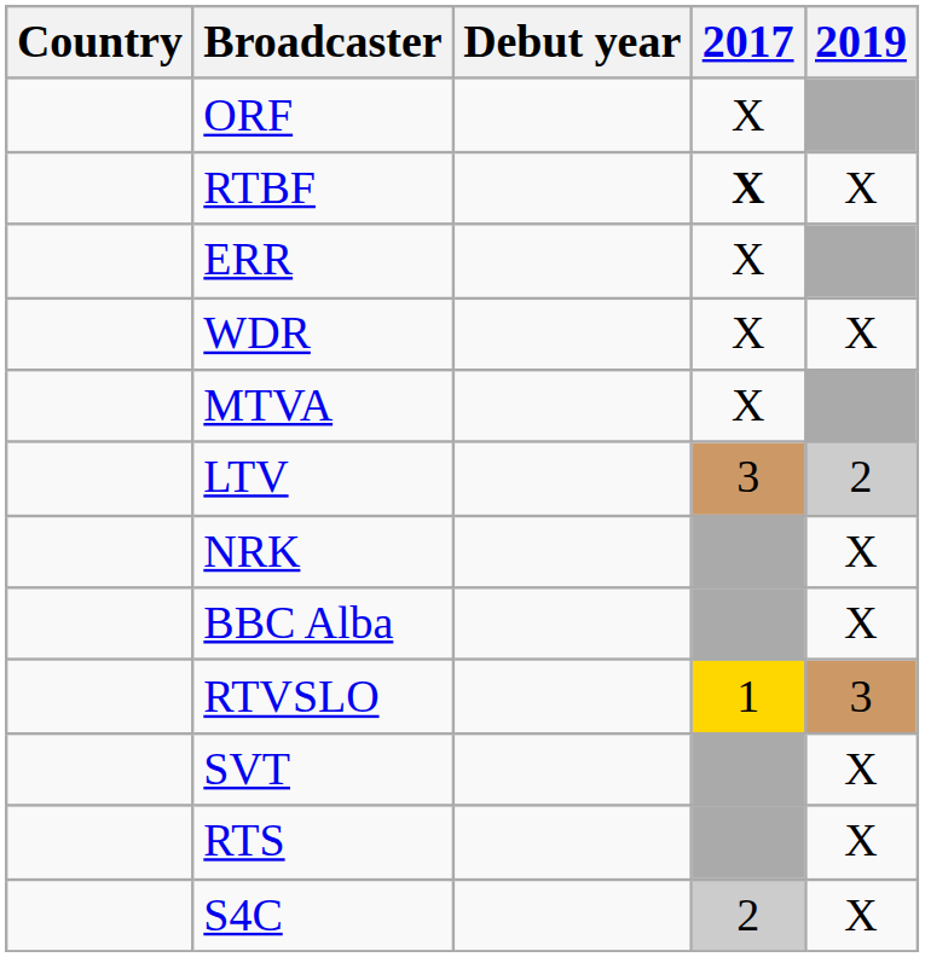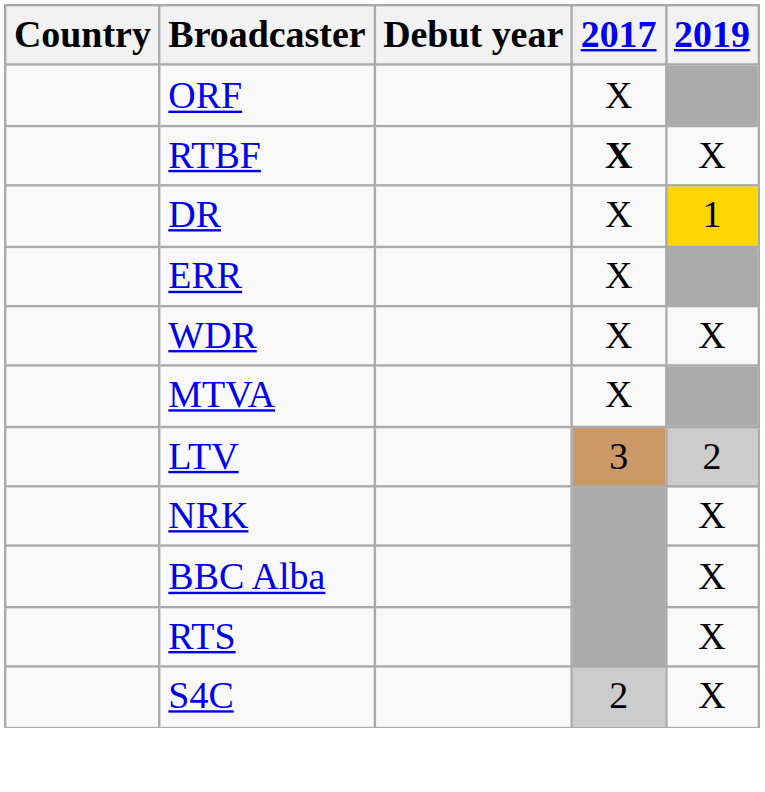 <table class="wikitable sortable" style="text-align:center;">
 <tr>
 <th scope="col">Country</th>
 <th scope="col" class="unsortable">Broadcaster</th>
 <th scope="col">Debut year</th>
 <th scope="col"><a href='#'>2017</a></th>
 <th scope="col"><a href='#'>2019</a></th>
 </tr>
 <tr>
 <td style="text-align:left;"></td>
 <td style="text-align:left;"><a href='#'>ORF</a></td>
 <td></td>
 <td>X</td>
 <td style="background-color:#AAA;"></td>
 </tr>
 <tr>
 <td style="text-align:left;"></td>
 <td style="text-align:left;"><a href='#'>RTBF</a></td>
 <td></td>
 <td><strong>X</strong></td>
 <td>X</td>
+</tr>
+<tr>
+<td style="text-align:left;"></td>
+<td style="text-align:left;"><a href='#'>DR</a></td>
+<td></td>
+<td>X</td>
+<td style="background-color:#FFD700;">1</td>
 </tr>
 <tr>
 <td style="text-align:left;"></td>
 <td style="text-align:left;"><a href='#'>ERR</a></td>
 <td></td>
 <td>X</td>
 <td style="background-color:#AAA;"></td>
 </tr>
 <tr>
 <td style="text-align:left;"></td>
 <td style="text-align:left;"><a href='#'>WDR</a></td>
 <td></td>
 <td>X</td>
 <td>X</td>
 </tr>
 <tr>
 <td style="text-align:left;"></td>
 <td style="text-align:left;"><a href='#'>MTVA</a></td>
 <td></td>
 <td>X</td>
 <td style="background-color:#AAA;"></td>
 </tr>
 <tr>
 <td style="text-align:left;"></td>
 <td style="text-align:left;"><a href='#'>LTV</a></td>
 <td></td>
 <td style="background-color:#CC9966;">3</td>
 <td style="background-color:#CCCCCC;">2</td>
 </tr>
 <tr>
 <td style="text-align:left;"></td>
 <td style="text-align:left;"><a href='#'>NRK</a></td>
 <td></td>
 <td style="background-color:#AAA;"></td>
 <td>X</td>
 </tr>
 <tr>
 <td style="text-align:left;"></td>
 <td style="text-align:left;"><a href='#'>BBC Alba</a></td>
 <td></td>
 <td style="background-color:#AAA;"></td>
 <td>X</td>
 </tr>
 <tr>
 <td style="text-align:left;"></td>
-<td style="text-align:left;"><a href='#'>RTVSLO</a></td>
-<td></td>
-<td style="background-color:#FFD700;">1</td>
-<td style="background-color:#CC9966;">3</td>
-</tr>
-<tr>
-<td style="text-align:left;"></td>
-<td style="text-align:left;"><a href='#'>SVT</a></td>
-<td></td>
-<td style="background-color:#AAA;"></td>
-<td>X</td>
-</tr>
-<tr>
-<td style="text-align:left;"></td>
 <td style="text-align:left;"><a href='#'>RTS</a></td>
 <td></td>
 <td style="background-color:#AAA;"></td>
 <td>X</td>
 </tr>
 <tr>
 <td style="text-align:left;"></td>
 <td style="text-align:left;"><a href='#'>S4C</a></td>
 <td></td>
 <td style="background-color:#CCCCCC;">2</td>
 <td>X</td>
 </tr>
 </table>
